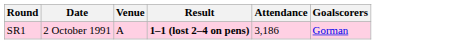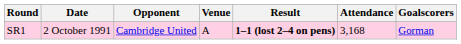 <table class="wikitable">
 <tr>
 <th>Round</th>
 <th>Date</th>
+<th>Opponent</th>
 <th>Venue</th>
 <th>Result</th>
 <th>Attendance</th>
 <th>Goalscorers</th>
 </tr>
 <tr style="background-color: #ffd0e3;">
 <td>SR1</td>
 <td>2 October 1991</td>
+<td><a href='#'>Cambridge United</a></td>
 <td>A</td>
 <td><strong>1–1 (lost 2–4 on pens)</strong></td>
-<td>3,186</td>
+<td>3,168</td>
 <td><a href='#'>Gorman</a></td>
 </tr>
 </table>
